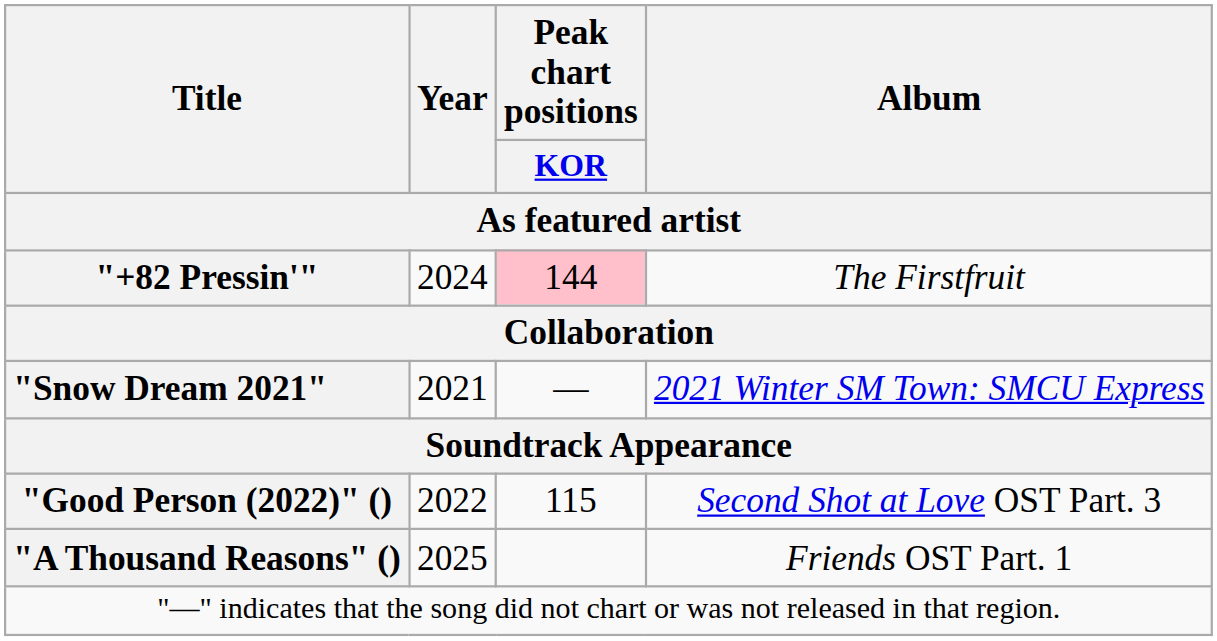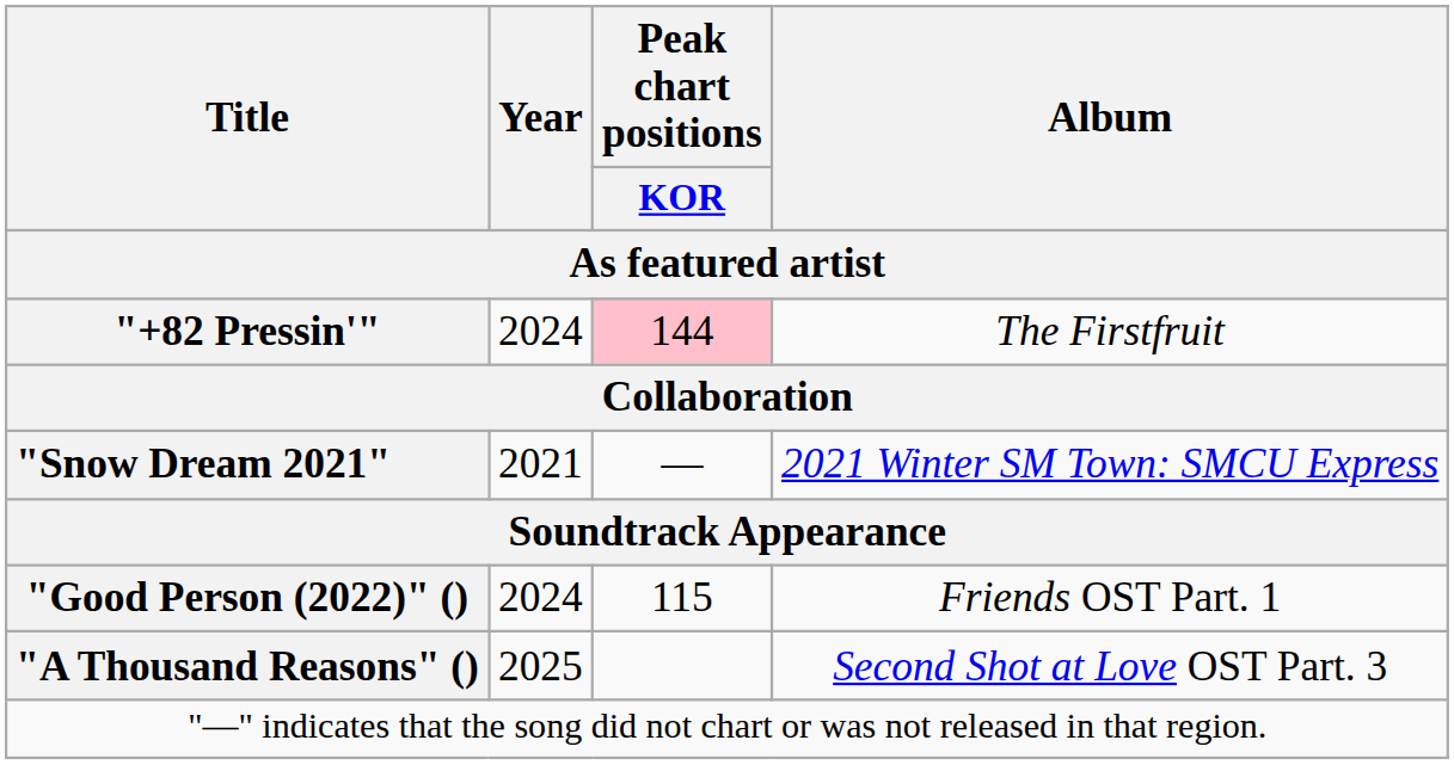 <table class="wikitable plainrowheaders" style="text-align:center">
 <tr>
 <th scope="col" rowspan="2">Title</th>
 <th scope="col" rowspan="2">Year</th>
 <th scope="col" colspan="1">Peak chart positions</th>
 <th scope="col" rowspan="2">Album</th>
 </tr>
 <tr>
 <th scope="col" style="width:3em;font-size:90%"><a href='#'>KOR</a><br></th>
 </tr>
 <tr>
 <th colspan="4">As featured artist</th>
 </tr>
 <tr>
 <th scope="row">"+82 Pressin'" <br></th>
 <td>2024</td>
 <td style="background: pink;">144</td>
 <td><em>The Firstfruit</em></td>
 </tr>
 <tr>
 <th colspan="4">Collaboration</th>
 </tr>
 <tr>
 <th scope="row" style="text-align: left">"Snow Dream 2021" <br></th>
 <td>2021</td>
 <td>—</td>
 <td><em><a href='#'>2021 Winter SM Town: SMCU Express</a></em></td>
 </tr>
 <tr>
 <th colspan="4">Soundtrack Appearance</th>
 </tr>
 <tr>
 <th scope="row">"Good Person (2022)" ()</th>
-<td>2022</td>
+<td>2024</td>
 <td>115</td>
-<td><em><a href='#'>Second Shot at Love</a></em> OST Part. 3</td>
+<td><em>Friends</em> OST Part. 1</td>
 </tr>
 <tr>
 <th scope="row">"A Thousand Reasons" ()</th>
 <td>2025</td>
 <td></td>
-<td><em>Friends</em> OST Part. 1</td>
+<td><em><a href='#'>Second Shot at Love</a></em> OST Part. 3</td>
 </tr>
 <tr>
 <td colspan="7" style="text-align:center; font-size:85%">"—" indicates that the song did not chart or was not released in that region.</td>
 </tr>
 </table>
